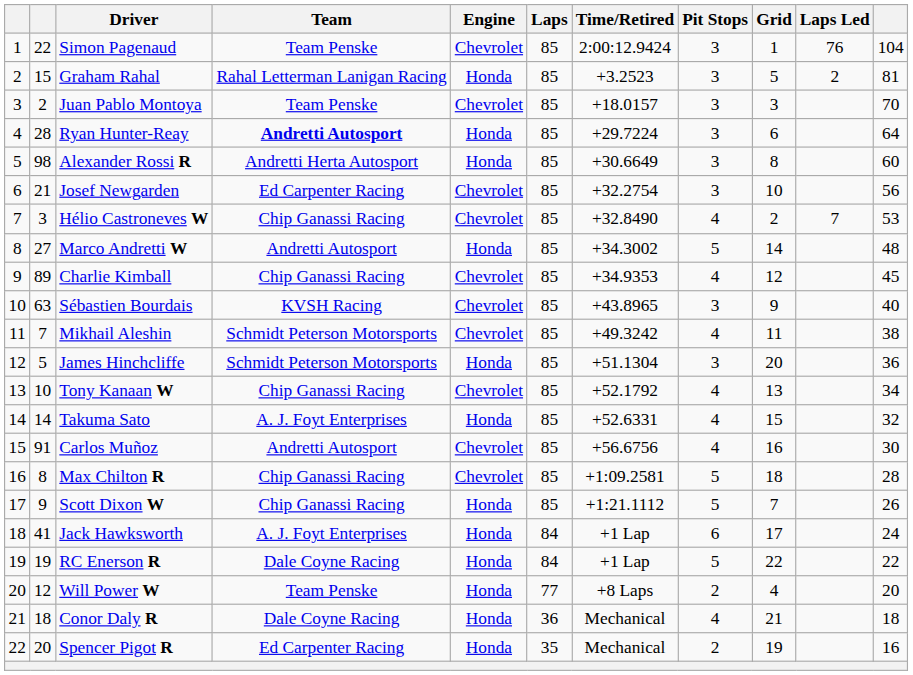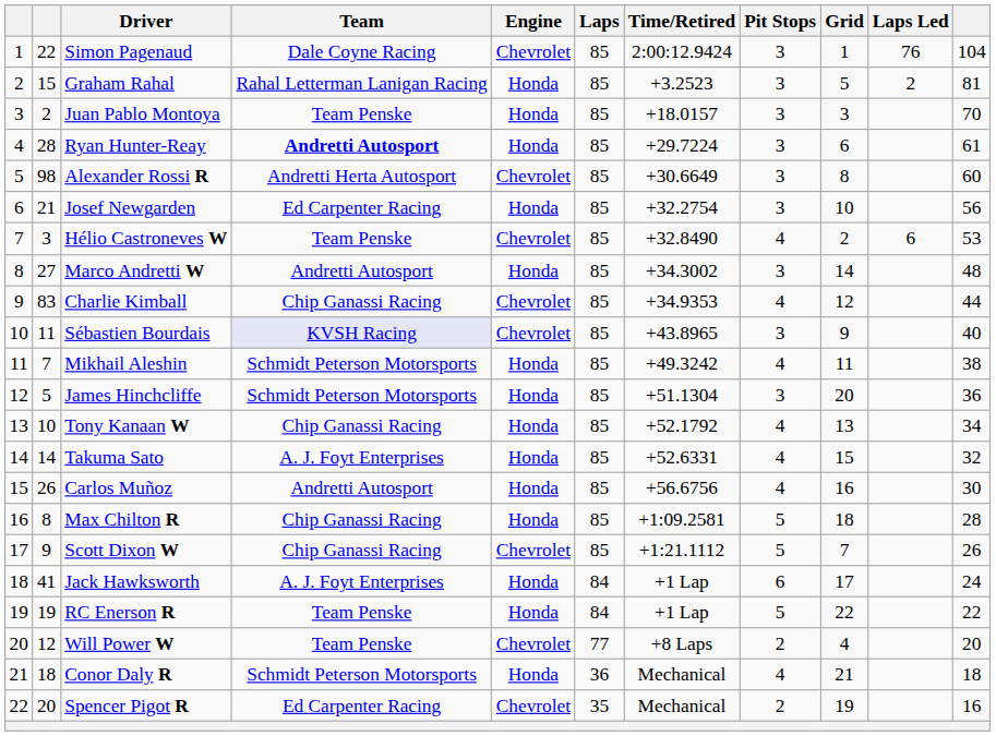 <table class="wikitable" style="text-align:center; font-size: 95%;">
 <tr>
 <th></th>
 <th></th>
 <th>Driver</th>
 <th>Team</th>
 <th>Engine</th>
 <th>Laps</th>
 <th>Time/Retired</th>
 <th>Pit Stops</th>
 <th>Grid</th>
 <th>Laps Led</th>
 <th></th>
 </tr>
 <tr>
 <td>1</td>
 <td>22</td>
 <td align="left"> <a href='#'>Simon Pagenaud</a></td>
-<td><a href='#'>Team Penske</a></td>
+<td><a href='#'>Dale Coyne Racing</a></td>
 <td><a href='#'>Chevrolet</a></td>
 <td>85</td>
 <td>2:00:12.9424</td>
 <td>3</td>
 <td>1</td>
 <td>76</td>
 <td>104</td>
 </tr>
 <tr>
 <td>2</td>
 <td>15</td>
 <td align="left"> <a href='#'>Graham Rahal</a></td>
 <td><a href='#'>Rahal Letterman Lanigan Racing</a></td>
 <td><a href='#'>Honda</a></td>
 <td>85</td>
 <td>+3.2523</td>
 <td>3</td>
 <td>5</td>
 <td>2</td>
 <td>81</td>
 </tr>
 <tr>
 <td>3</td>
 <td>2</td>
 <td align="left"> <a href='#'>Juan Pablo Montoya</a></td>
 <td><a href='#'>Team Penske</a></td>
-<td><a href='#'>Chevrolet</a></td>
+<td><a href='#'>Honda</a></td>
 <td>85</td>
 <td>+18.0157</td>
 <td>3</td>
 <td>3</td>
 <td></td>
 <td>70</td>
 </tr>
 <tr>
 <td>4</td>
 <td>28</td>
 <td align="left"> <a href='#'>Ryan Hunter-Reay</a></td>
 <td><strong><a href='#'>Andretti Autosport</a></strong></td>
 <td><a href='#'>Honda</a></td>
 <td>85</td>
 <td>+29.7224</td>
 <td>3</td>
 <td>6</td>
 <td></td>
-<td>64</td>
+<td>61</td>
 </tr>
 <tr>
 <td>5</td>
 <td>98</td>
 <td align="left"> <a href='#'>Alexander Rossi</a> <strong><span>R</span></strong></td>
 <td><a href='#'>Andretti Herta Autosport</a></td>
-<td><a href='#'>Honda</a></td>
+<td><a href='#'>Chevrolet</a></td>
 <td>85</td>
 <td>+30.6649</td>
 <td>3</td>
 <td>8</td>
 <td></td>
 <td>60</td>
 </tr>
 <tr>
 <td>6</td>
 <td>21</td>
 <td align="left"> <a href='#'>Josef Newgarden</a></td>
 <td><a href='#'>Ed Carpenter Racing</a></td>
-<td><a href='#'>Chevrolet</a></td>
+<td><a href='#'>Honda</a></td>
 <td>85</td>
 <td>+32.2754</td>
 <td>3</td>
 <td>10</td>
 <td></td>
 <td>56</td>
 </tr>
 <tr>
 <td>7</td>
 <td>3</td>
 <td align="left"> <a href='#'>Hélio Castroneves</a> <strong><span>W</span></strong></td>
-<td><a href='#'>Chip Ganassi Racing</a></td>
+<td><a href='#'>Team Penske</a></td>
 <td><a href='#'>Chevrolet</a></td>
 <td>85</td>
 <td>+32.8490</td>
 <td>4</td>
 <td>2</td>
-<td>7</td>
+<td>6</td>
 <td>53</td>
 </tr>
 <tr>
 <td>8</td>
 <td>27</td>
 <td align="left"> <a href='#'>Marco Andretti</a> <strong><span>W</span></strong></td>
 <td><a href='#'>Andretti Autosport</a></td>
 <td><a href='#'>Honda</a></td>
 <td>85</td>
 <td>+34.3002</td>
-<td>5</td>
+<td>3</td>
 <td>14</td>
 <td></td>
 <td>48</td>
 </tr>
 <tr>
 <td>9</td>
-<td>89</td>
+<td>83</td>
 <td align="left"> <a href='#'>Charlie Kimball</a></td>
 <td><a href='#'>Chip Ganassi Racing</a></td>
 <td><a href='#'>Chevrolet</a></td>
 <td>85</td>
 <td>+34.9353</td>
 <td>4</td>
 <td>12</td>
 <td></td>
-<td>45</td>
+<td>44</td>
 </tr>
 <tr>
 <td>10</td>
-<td>63</td>
+<td>11</td>
 <td align="left"> <a href='#'>Sébastien Bourdais</a></td>
-<td><a href='#'>KVSH Racing</a></td>
+<td style="background: lavender;"><a href='#'>KVSH Racing</a></td>
 <td><a href='#'>Chevrolet</a></td>
 <td>85</td>
 <td>+43.8965</td>
 <td>3</td>
 <td>9</td>
 <td></td>
 <td>40</td>
 </tr>
 <tr>
 <td>11</td>
 <td>7</td>
 <td align="left"> <a href='#'>Mikhail Aleshin</a></td>
 <td><a href='#'>Schmidt Peterson Motorsports</a></td>
-<td><a href='#'>Chevrolet</a></td>
+<td><a href='#'>Honda</a></td>
 <td>85</td>
 <td>+49.3242</td>
 <td>4</td>
 <td>11</td>
 <td></td>
 <td>38</td>
 </tr>
 <tr>
 <td>12</td>
 <td>5</td>
 <td align="left"> <a href='#'>James Hinchcliffe</a></td>
 <td><a href='#'>Schmidt Peterson Motorsports</a></td>
 <td><a href='#'>Honda</a></td>
 <td>85</td>
 <td>+51.1304</td>
 <td>3</td>
 <td>20</td>
 <td></td>
 <td>36</td>
 </tr>
 <tr>
 <td>13</td>
 <td>10</td>
 <td align="left"> <a href='#'>Tony Kanaan</a> <strong><span>W</span></strong></td>
 <td><a href='#'>Chip Ganassi Racing</a></td>
-<td><a href='#'>Chevrolet</a></td>
+<td><a href='#'>Honda</a></td>
 <td>85</td>
 <td>+52.1792</td>
 <td>4</td>
 <td>13</td>
 <td></td>
 <td>34</td>
 </tr>
 <tr>
 <td>14</td>
 <td>14</td>
 <td align="left"> <a href='#'>Takuma Sato</a></td>
 <td><a href='#'>A. J. Foyt Enterprises</a></td>
 <td><a href='#'>Honda</a></td>
 <td>85</td>
 <td>+52.6331</td>
 <td>4</td>
 <td>15</td>
 <td></td>
 <td>32</td>
 </tr>
 <tr>
 <td>15</td>
-<td>91</td>
+<td>26</td>
 <td align="left"> <a href='#'>Carlos Muñoz</a></td>
 <td><a href='#'>Andretti Autosport</a></td>
-<td><a href='#'>Chevrolet</a></td>
+<td><a href='#'>Honda</a></td>
 <td>85</td>
 <td>+56.6756</td>
 <td>4</td>
 <td>16</td>
 <td></td>
 <td>30</td>
 </tr>
 <tr>
 <td>16</td>
 <td>8</td>
 <td align="left"> <a href='#'>Max Chilton</a> <strong><span>R</span></strong></td>
 <td><a href='#'>Chip Ganassi Racing</a></td>
-<td><a href='#'>Chevrolet</a></td>
+<td><a href='#'>Honda</a></td>
 <td>85</td>
 <td>+1:09.2581</td>
 <td>5</td>
 <td>18</td>
 <td></td>
 <td>28</td>
 </tr>
 <tr>
 <td>17</td>
 <td>9</td>
 <td align="left"> <a href='#'>Scott Dixon</a> <strong><span>W</span></strong></td>
 <td><a href='#'>Chip Ganassi Racing</a></td>
-<td><a href='#'>Honda</a></td>
+<td><a href='#'>Chevrolet</a></td>
 <td>85</td>
 <td>+1:21.1112</td>
 <td>5</td>
 <td>7</td>
 <td></td>
 <td>26</td>
 </tr>
 <tr>
 <td>18</td>
 <td>41</td>
 <td align="left"> <a href='#'>Jack Hawksworth</a></td>
 <td><a href='#'>A. J. Foyt Enterprises</a></td>
 <td><a href='#'>Honda</a></td>
 <td>84</td>
 <td>+1 Lap</td>
 <td>6</td>
 <td>17</td>
 <td></td>
 <td>24</td>
 </tr>
 <tr>
 <td>19</td>
 <td>19</td>
 <td align="left"> <a href='#'>RC Enerson</a> <strong><span>R</span></strong></td>
-<td><a href='#'>Dale Coyne Racing</a></td>
+<td><a href='#'>Team Penske</a></td>
 <td><a href='#'>Honda</a></td>
 <td>84</td>
 <td>+1 Lap</td>
 <td>5</td>
 <td>22</td>
 <td></td>
 <td>22</td>
 </tr>
 <tr>
 <td>20</td>
 <td>12</td>
 <td align="left"> <a href='#'>Will Power</a> <strong><span>W</span></strong></td>
 <td><a href='#'>Team Penske</a></td>
-<td><a href='#'>Honda</a></td>
+<td><a href='#'>Chevrolet</a></td>
 <td>77</td>
 <td>+8 Laps</td>
 <td>2</td>
 <td>4</td>
 <td></td>
 <td>20</td>
 </tr>
 <tr>
 <td>21</td>
 <td>18</td>
 <td align="left"> <a href='#'>Conor Daly</a> <strong><span>R</span></strong></td>
-<td><a href='#'>Dale Coyne Racing</a></td>
+<td><a href='#'>Schmidt Peterson Motorsports</a></td>
 <td><a href='#'>Honda</a></td>
 <td>36</td>
 <td>Mechanical</td>
 <td>4</td>
 <td>21</td>
 <td></td>
 <td>18</td>
 </tr>
 <tr>
 <td>22</td>
 <td>20</td>
 <td align="left"> <a href='#'>Spencer Pigot</a> <strong><span>R</span></strong></td>
 <td><a href='#'>Ed Carpenter Racing</a></td>
-<td><a href='#'>Honda</a></td>
+<td><a href='#'>Chevrolet</a></td>
 <td>35</td>
 <td>Mechanical</td>
 <td>2</td>
 <td>19</td>
 <td></td>
 <td>16</td>
 </tr>
 <tr>
 <th colspan=11></th>
 </tr>
 </table>
